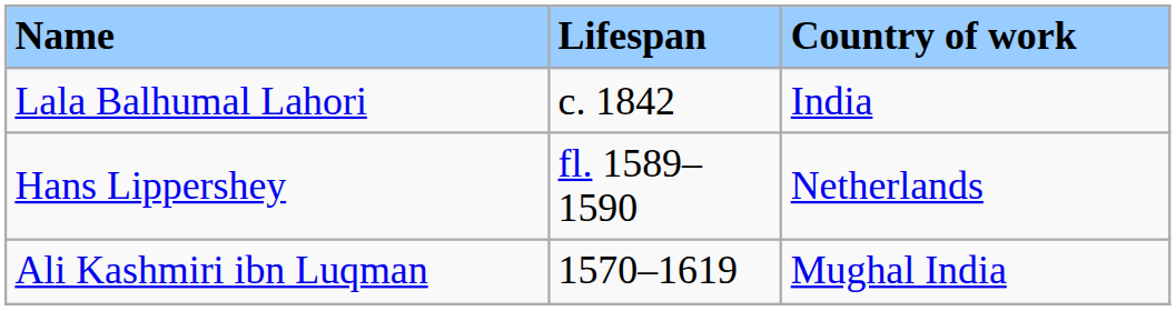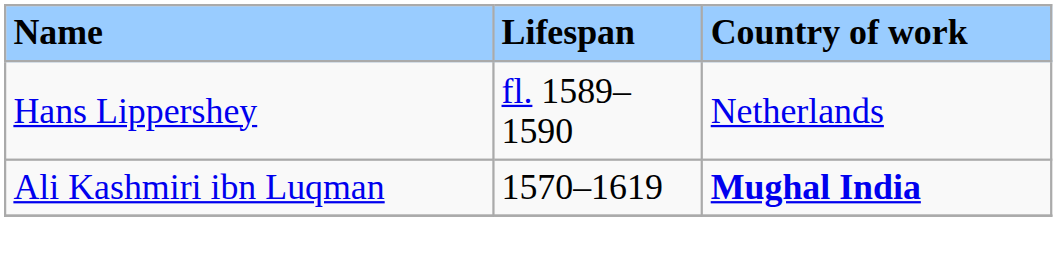 <table class="wikitable" style="width:75%; background:light blue; color:black">
 <tr>
 <td width="35%" bgcolor="#99ccff"><strong>Name</strong></td>
 <td width="15%" bgcolor="#99ccff"><strong> Lifespan</strong></td>
 <td width="25%" bgcolor="#99ccff"><strong> Country of work </strong></td>
-</tr>
-<tr>
-<td><a href='#'>Lala Balhumal Lahori</a></td>
-<td>c. 1842</td>
-<td><a href='#'>India</a></td>
 </tr>
 <tr>
 <td><a href='#'>Hans Lippershey</a></td>
 <td><a href='#'>fl.</a> 1589–1590</td>
 <td><a href='#'>Netherlands</a></td>
 </tr>
 <tr>
 <td><a href='#'>Ali Kashmiri ibn Luqman</a></td>
 <td>1570–1619</td>
-<td><a href='#'>Mughal India</a></td>
+<td><strong><a href='#'>Mughal India</a></strong></td>
 </tr>
 <tr>
 </tr>
 </table>
